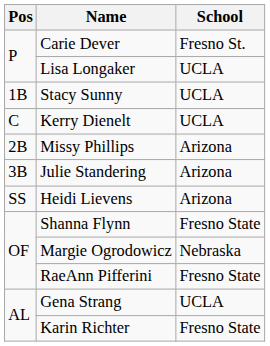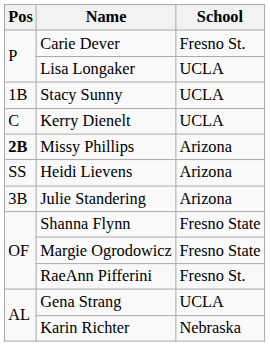 <table class=wikitable>
 <tr>
 <th>Pos</th>
 <th>Name</th>
 <th>School</th>
 </tr>
 <tr>
 <td rowspan=2>P</td>
 <td>Carie Dever</td>
 <td>Fresno St.</td>
 </tr>
 <tr>
 <td>Lisa Longaker</td>
 <td>UCLA</td>
 </tr>
 <tr>
 <td>1B</td>
 <td>Stacy Sunny</td>
 <td>UCLA</td>
 </tr>
 <tr>
 <td>C</td>
 <td>Kerry Dienelt</td>
 <td>UCLA</td>
 </tr>
 <tr>
-<td>2B</td>
+<td><strong>2B</strong></td>
 <td>Missy Phillips</td>
+<td>Arizona</td>
+</tr>
+<tr>
+<td>SS</td>
+<td>Heidi Lievens</td>
 <td>Arizona</td>
 </tr>
 <tr>
 <td>3B</td>
 <td>Julie Standering</td>
-<td>Arizona</td>
-</tr>
-<tr>
-<td>SS</td>
-<td>Heidi Lievens</td>
 <td>Arizona</td>
 </tr>
 <tr>
 <td rowspan=3>OF</td>
 <td>Shanna Flynn</td>
 <td>Fresno State</td>
 </tr>
 <tr>
 <td>Margie Ogrodowicz</td>
-<td>Nebraska</td>
+<td>Fresno State</td>
 </tr>
 <tr>
 <td>RaeAnn Pifferini</td>
-<td>Fresno State</td>
+<td>Fresno St.</td>
 </tr>
 <tr>
 <td rowspan=2>AL</td>
 <td>Gena Strang</td>
 <td>UCLA</td>
 </tr>
 <tr>
 <td>Karin Richter</td>
-<td>Fresno State</td>
+<td>Nebraska</td>
 </tr>
 </table>
